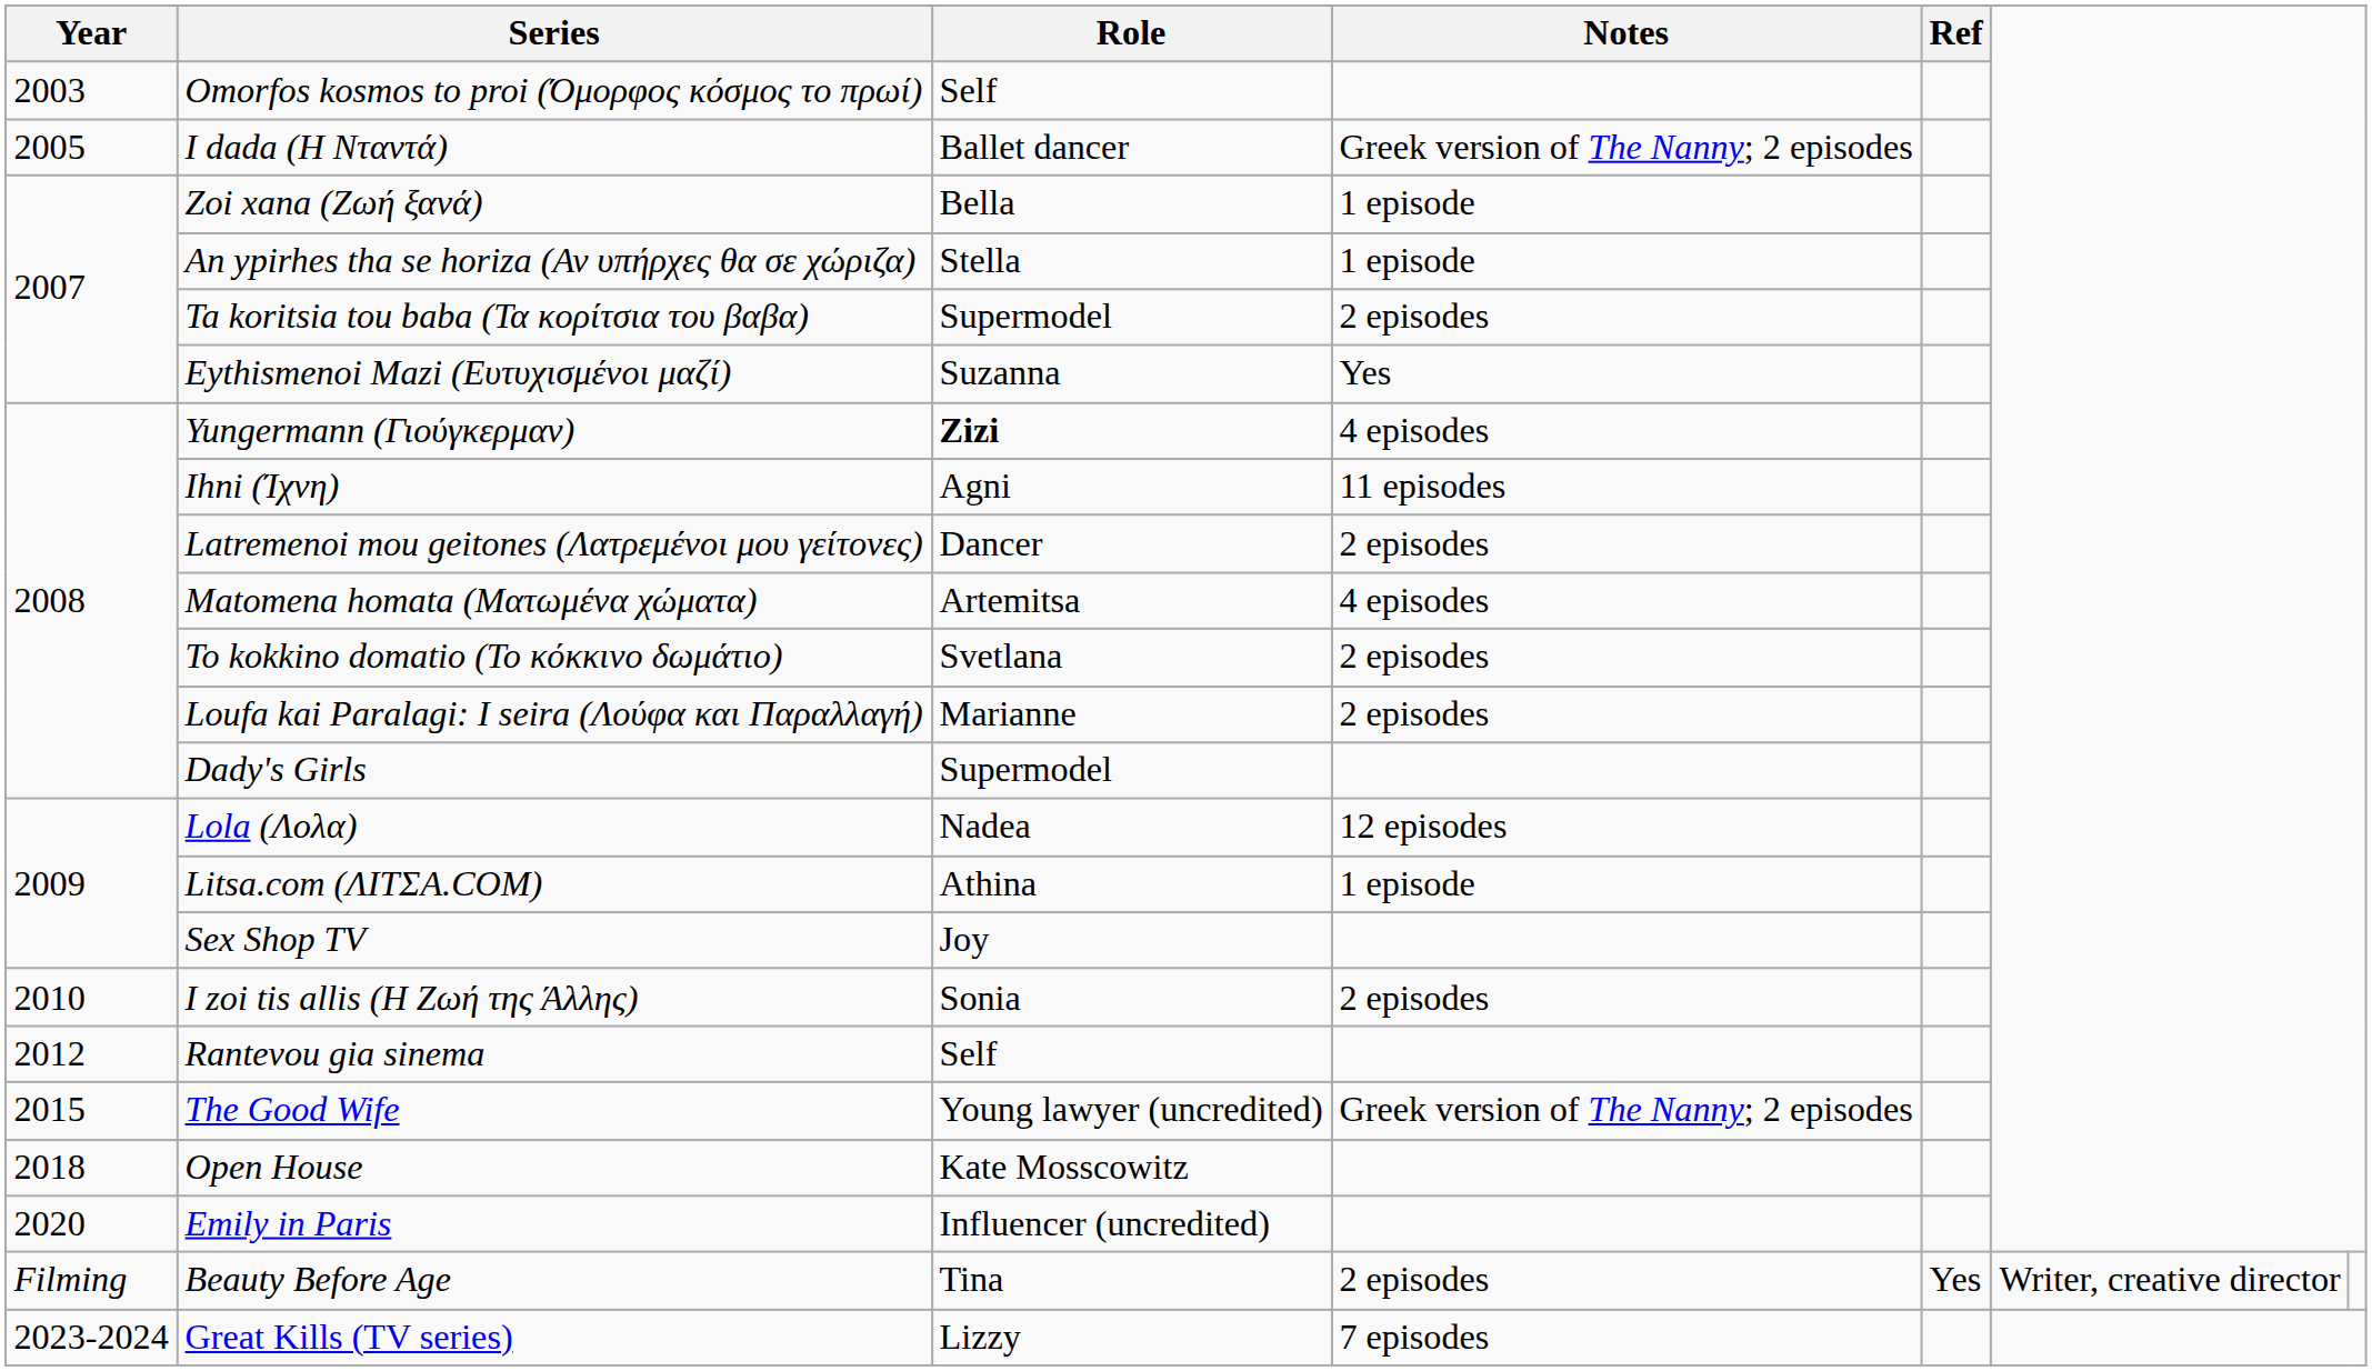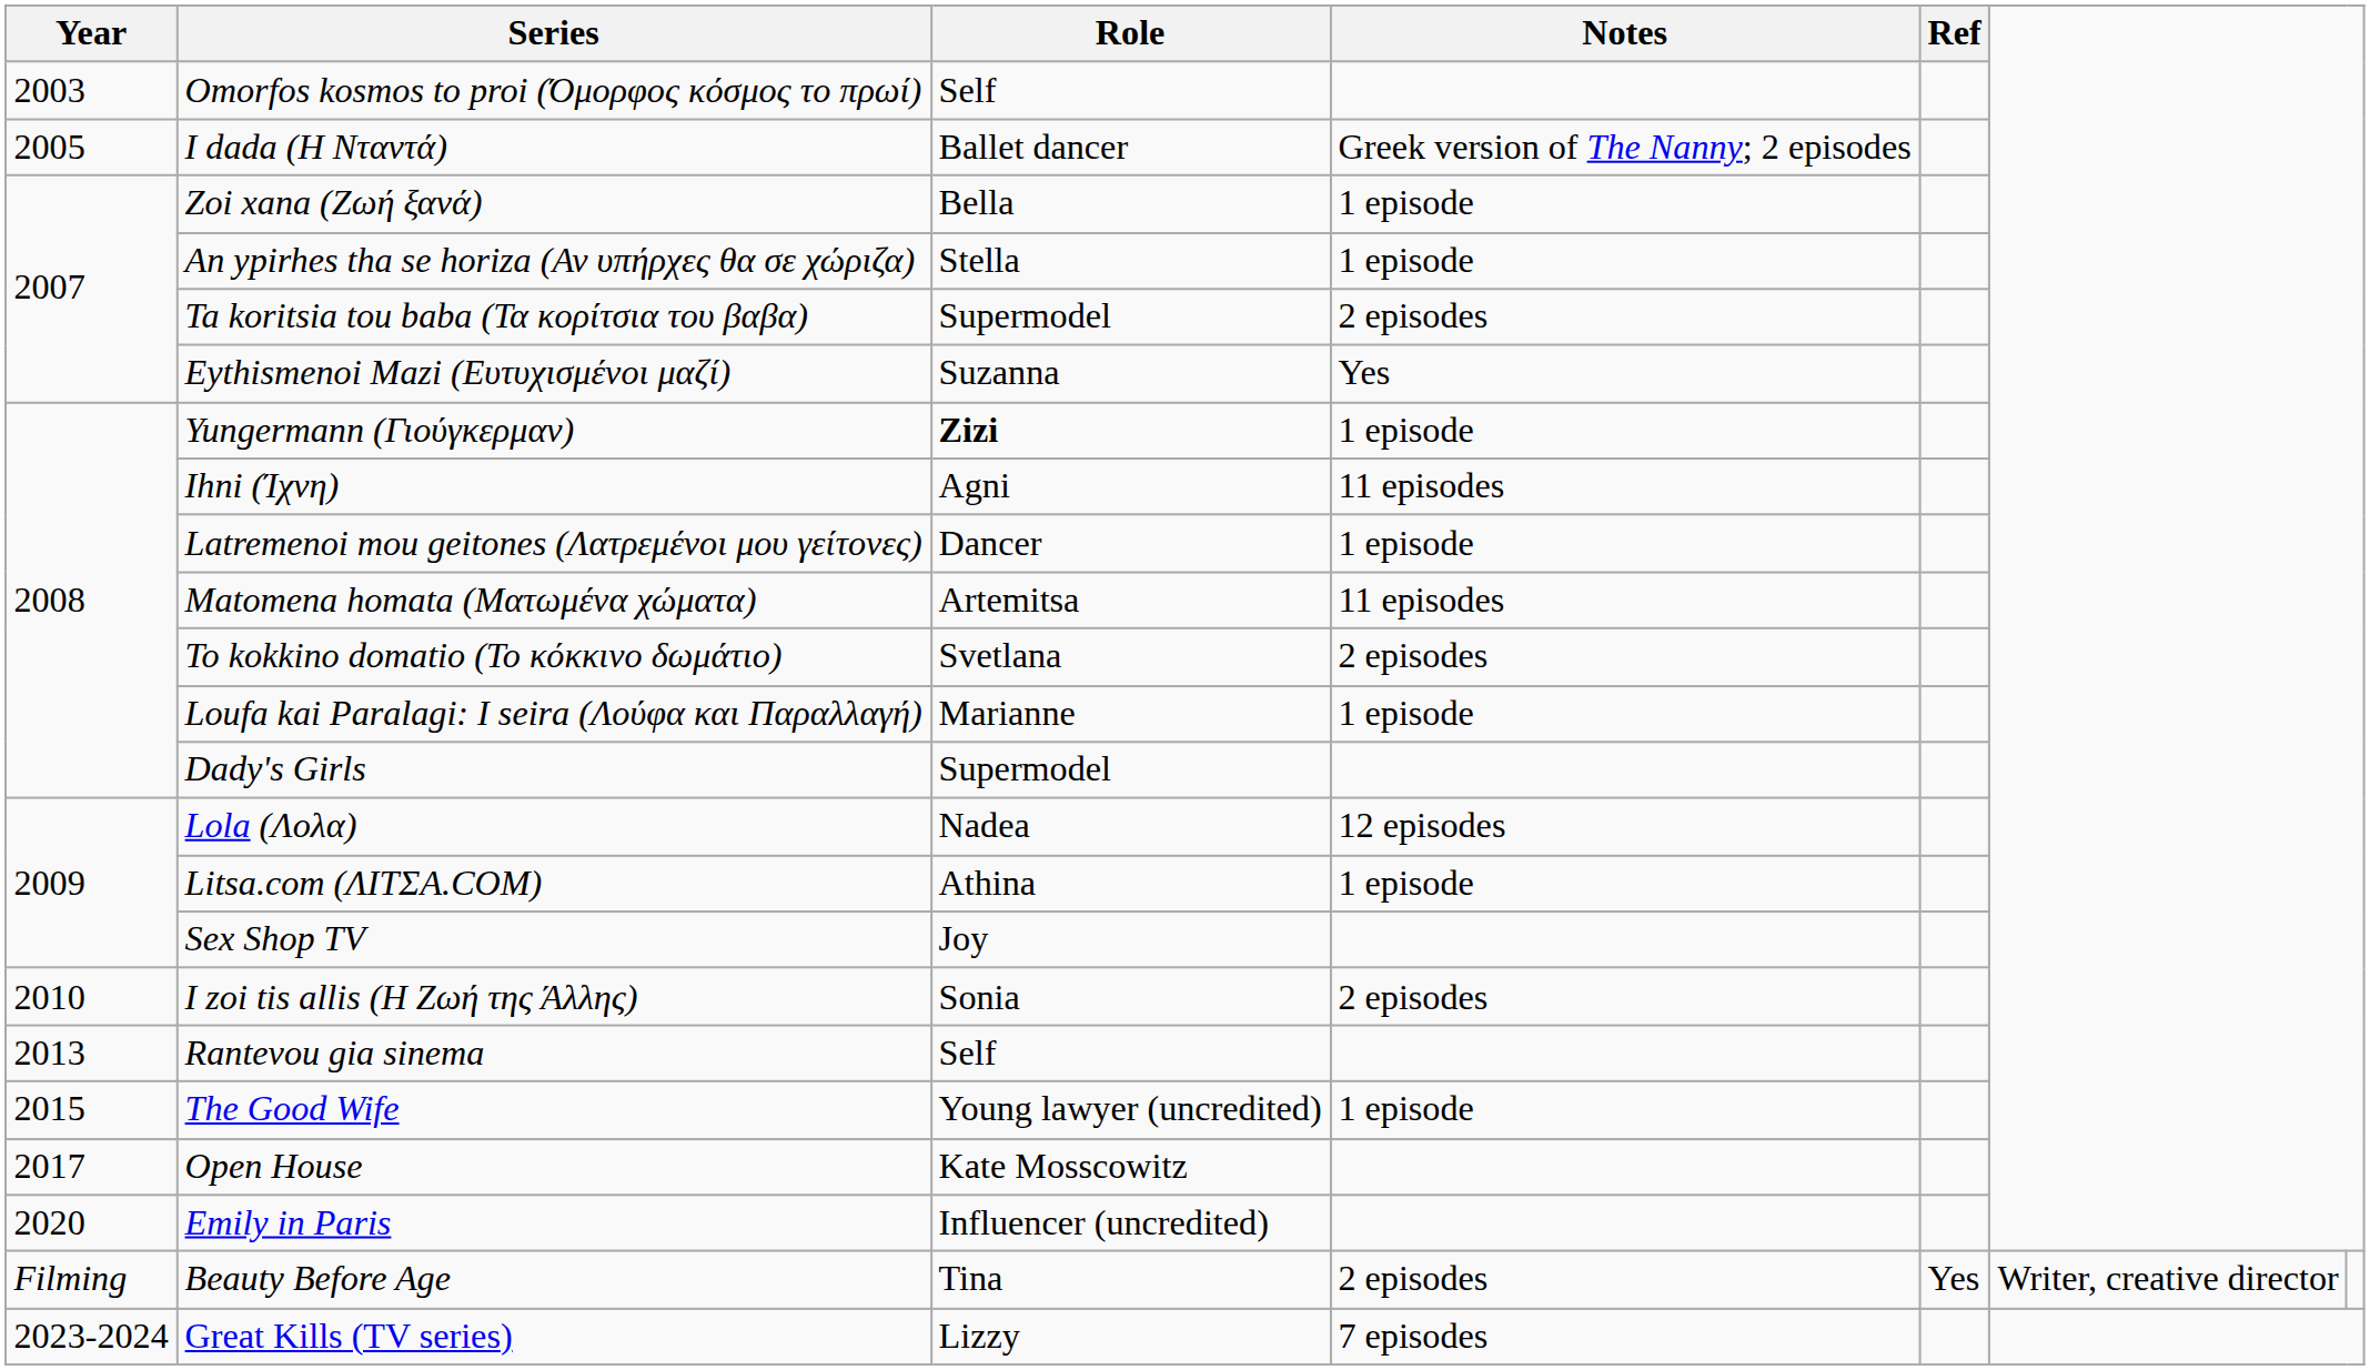 <table class="wikitable">
 <tr>
 <th>Year</th>
 <th>Series</th>
 <th>Role</th>
 <th>Notes</th>
 <th>Ref</th>
 </tr>
 <tr>
 <td>2003</td>
 <td><em>Omorfos kosmos to proi (Όμορφος κόσμος το πρωί)</em></td>
 <td>Self</td>
 <td></td>
 <td></td>
 </tr>
 <tr>
 <td>2005</td>
 <td><em>I dada (Η Νταντά)</em></td>
 <td>Ballet dancer</td>
 <td>Greek version of <em><a href='#'>The Nanny</a></em>; 2 episodes</td>
 <td></td>
 </tr>
 <tr>
 <td rowspan="4">2007</td>
 <td><em>Zoi xana (Ζωή ξανά)</em></td>
 <td>Bella</td>
 <td>1 episode</td>
 <td></td>
 </tr>
 <tr>
 <td><em>An ypirhes tha se horiza (Αν υπήρχες θα σε χώριζα)</em></td>
 <td>Stella</td>
 <td>1 episode</td>
 <td></td>
 </tr>
 <tr>
 <td><em>Ta koritsia tou baba (Τα κορίτσια του βαβα)</em></td>
 <td>Supermodel</td>
 <td>2 episodes</td>
 <td></td>
 </tr>
 <tr>
 <td><em>Eythismenoi Mazi (Ευτυχισμένοι μαζί)</em></td>
 <td>Suzanna</td>
 <td>Yes</td>
 <td></td>
 </tr>
 <tr>
 <td rowspan="7">2008</td>
 <td><em>Yungermann (Γιούγκερμαν)</em></td>
 <td><strong>Zizi</strong></td>
-<td>4 episodes</td>
+<td>1 episode</td>
 <td></td>
 </tr>
 <tr>
 <td><em>Ihni (Ίχνη)</em></td>
 <td>Agni</td>
 <td>11 episodes</td>
 <td></td>
 </tr>
 <tr>
 <td><em>Latremenoi mou geitones (Λατρεμένοι μου γείτονες)</em></td>
 <td>Dancer</td>
-<td>2 episodes</td>
+<td>1 episode</td>
 <td></td>
 </tr>
 <tr>
 <td><em> Matomena homata (Ματωμένα χώματα)</em></td>
 <td>Artemitsa</td>
-<td>4 episodes</td>
+<td>11 episodes</td>
 <td></td>
 </tr>
 <tr>
 <td><em>To kokkino domatio (Το κόκκινο δωμάτιο)</em></td>
 <td>Svetlana</td>
 <td>2 episodes</td>
 <td></td>
 </tr>
 <tr>
 <td><em>Loufa kai Paralagi: I seira (Λούφα και Παραλλαγή)</em></td>
 <td>Marianne</td>
-<td>2 episodes</td>
+<td>1 episode</td>
 <td></td>
 </tr>
 <tr>
 <td><em>Dady's Girls</em></td>
 <td>Supermodel</td>
 <td></td>
 <td></td>
 </tr>
 <tr>
 <td rowspan="3">2009</td>
 <td><em><a href='#'>Lola</a> (Λoλα)</em></td>
 <td>Nadea</td>
 <td>12 episodes</td>
 <td></td>
 </tr>
 <tr>
 <td><em>Litsa.com (ΛΙΤΣΑ.COM)</em></td>
 <td>Athina</td>
 <td>1 episode</td>
 <td></td>
 </tr>
 <tr>
 <td><em>Sex Shop TV</em></td>
 <td>Joy</td>
 <td></td>
 <td></td>
 </tr>
 <tr>
 <td>2010</td>
 <td><em>I zoi tis allis (Η Ζωή της Άλλης)</em></td>
 <td>Sonia</td>
 <td>2 episodes</td>
 <td></td>
 </tr>
 <tr>
-<td>2012</td>
+<td>2013</td>
 <td><em>Rantevou gia sinema</em></td>
 <td>Self</td>
 <td></td>
 <td></td>
 </tr>
 <tr>
 <td>2015</td>
 <td><em><a href='#'>The Good Wife</a></em></td>
 <td>Young lawyer (uncredited)</td>
-<td>Greek version of <em><a href='#'>The Nanny</a></em>; 2 episodes</td>
+<td>1 episode</td>
 <td></td>
 </tr>
 <tr>
-<td>2018</td>
+<td>2017</td>
 <td><em>Open House</em></td>
 <td>Kate Mosscowitz</td>
 <td></td>
 <td></td>
 </tr>
 <tr>
 <td>2020</td>
 <td><em><a href='#'>Emily in Paris</a></em></td>
 <td>Influencer (uncredited)</td>
 <td></td>
 <td></td>
 </tr>
 <tr>
 <td><em>Filming</em></td>
 <td><em>Beauty Before Age</em></td>
 <td>Tina</td>
 <td>2 episodes</td>
 <td>Yes</td>
 <td>Writer, creative director</td>
 <td></td>
 </tr>
 <tr>
 <td>2023-2024</td>
 <td><a href='#'>Great Kills (TV series)</a></td>
 <td>Lizzy</td>
 <td>7 episodes</td>
 <td></td>
 </tr>
 </table>
